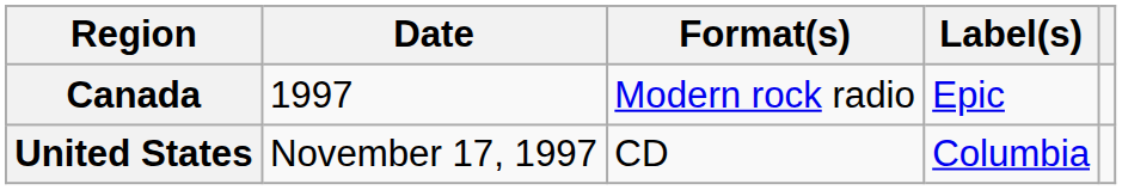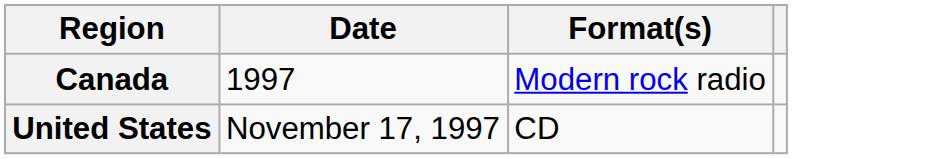 <table class="wikitable plainrowheaders">
 <tr>
 <th scope="col">Region</th>
 <th scope="col">Date</th>
 <th scope="col">Format(s)</th>
-<th scope="col">Label(s)</th>
 <th scope="col"></th>
 </tr>
 <tr>
 <th scope="row">Canada</th>
 <td>1997</td>
 <td><a href='#'>Modern rock</a> radio</td>
-<td><a href='#'>Epic</a></td>
 <td></td>
 </tr>
 <tr>
 <th scope="row">United States</th>
 <td>November 17, 1997</td>
 <td>CD</td>
-<td><a href='#'>Columbia</a></td>
 <td></td>
 </tr>
 </table>
